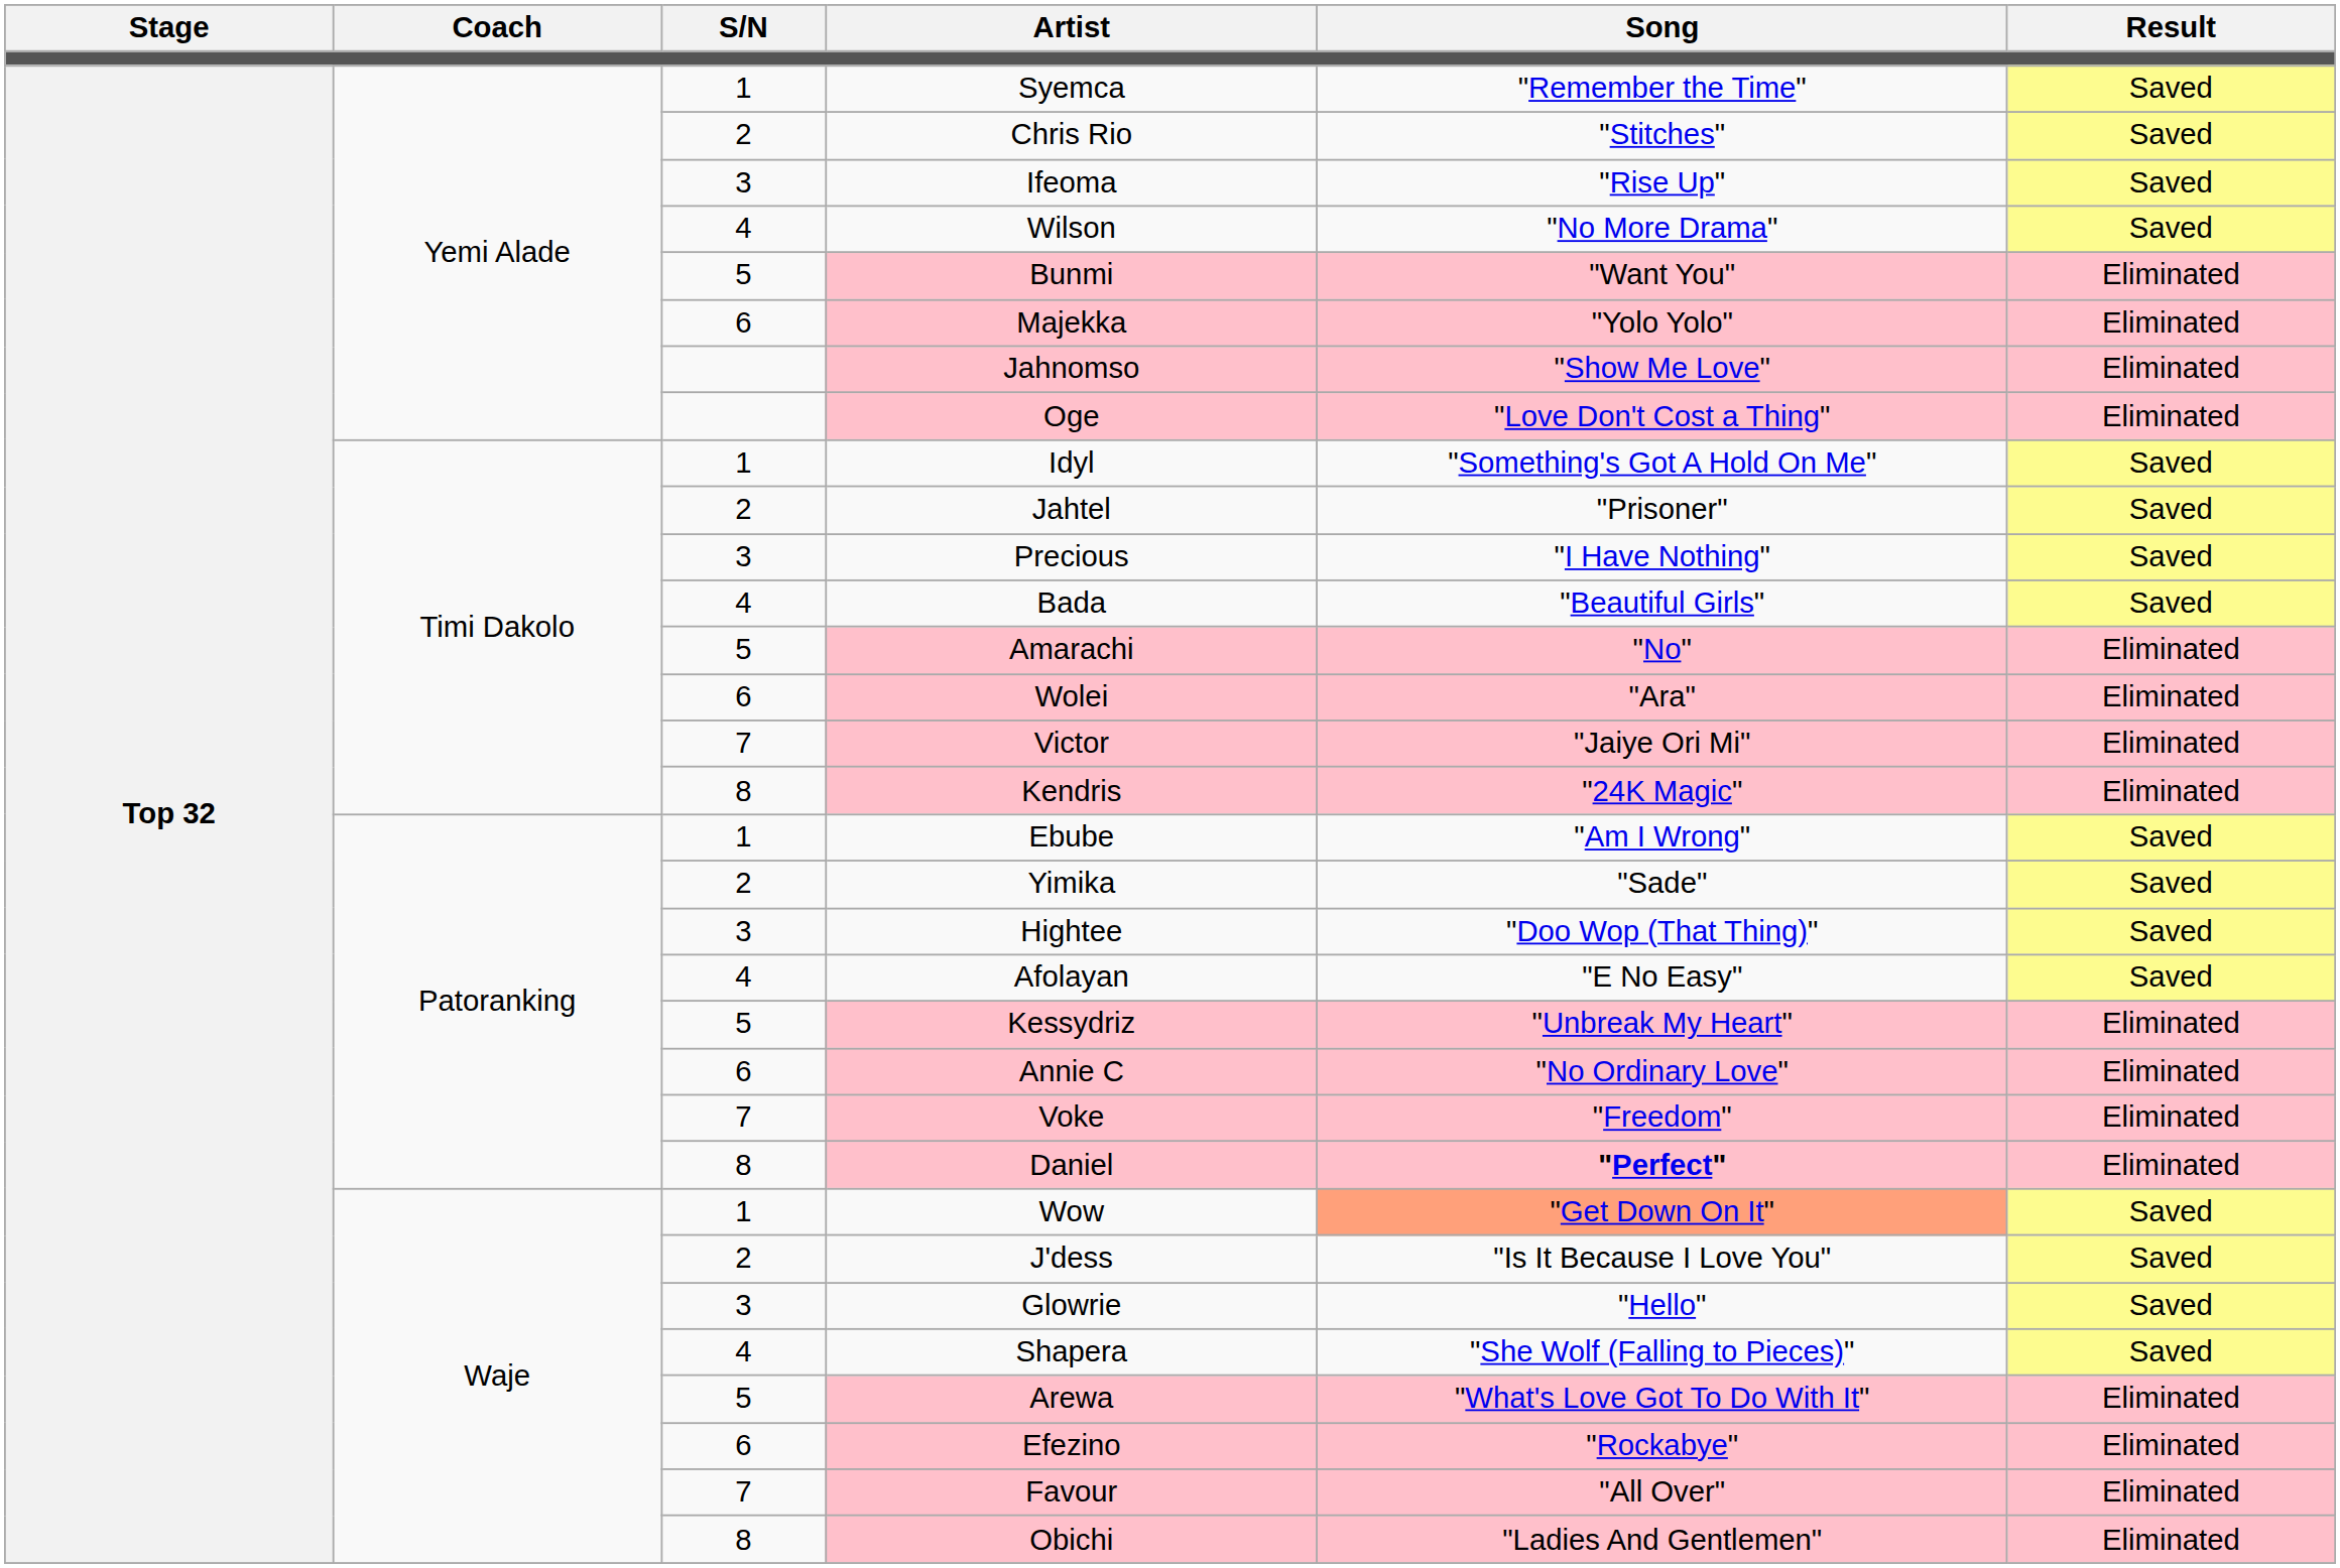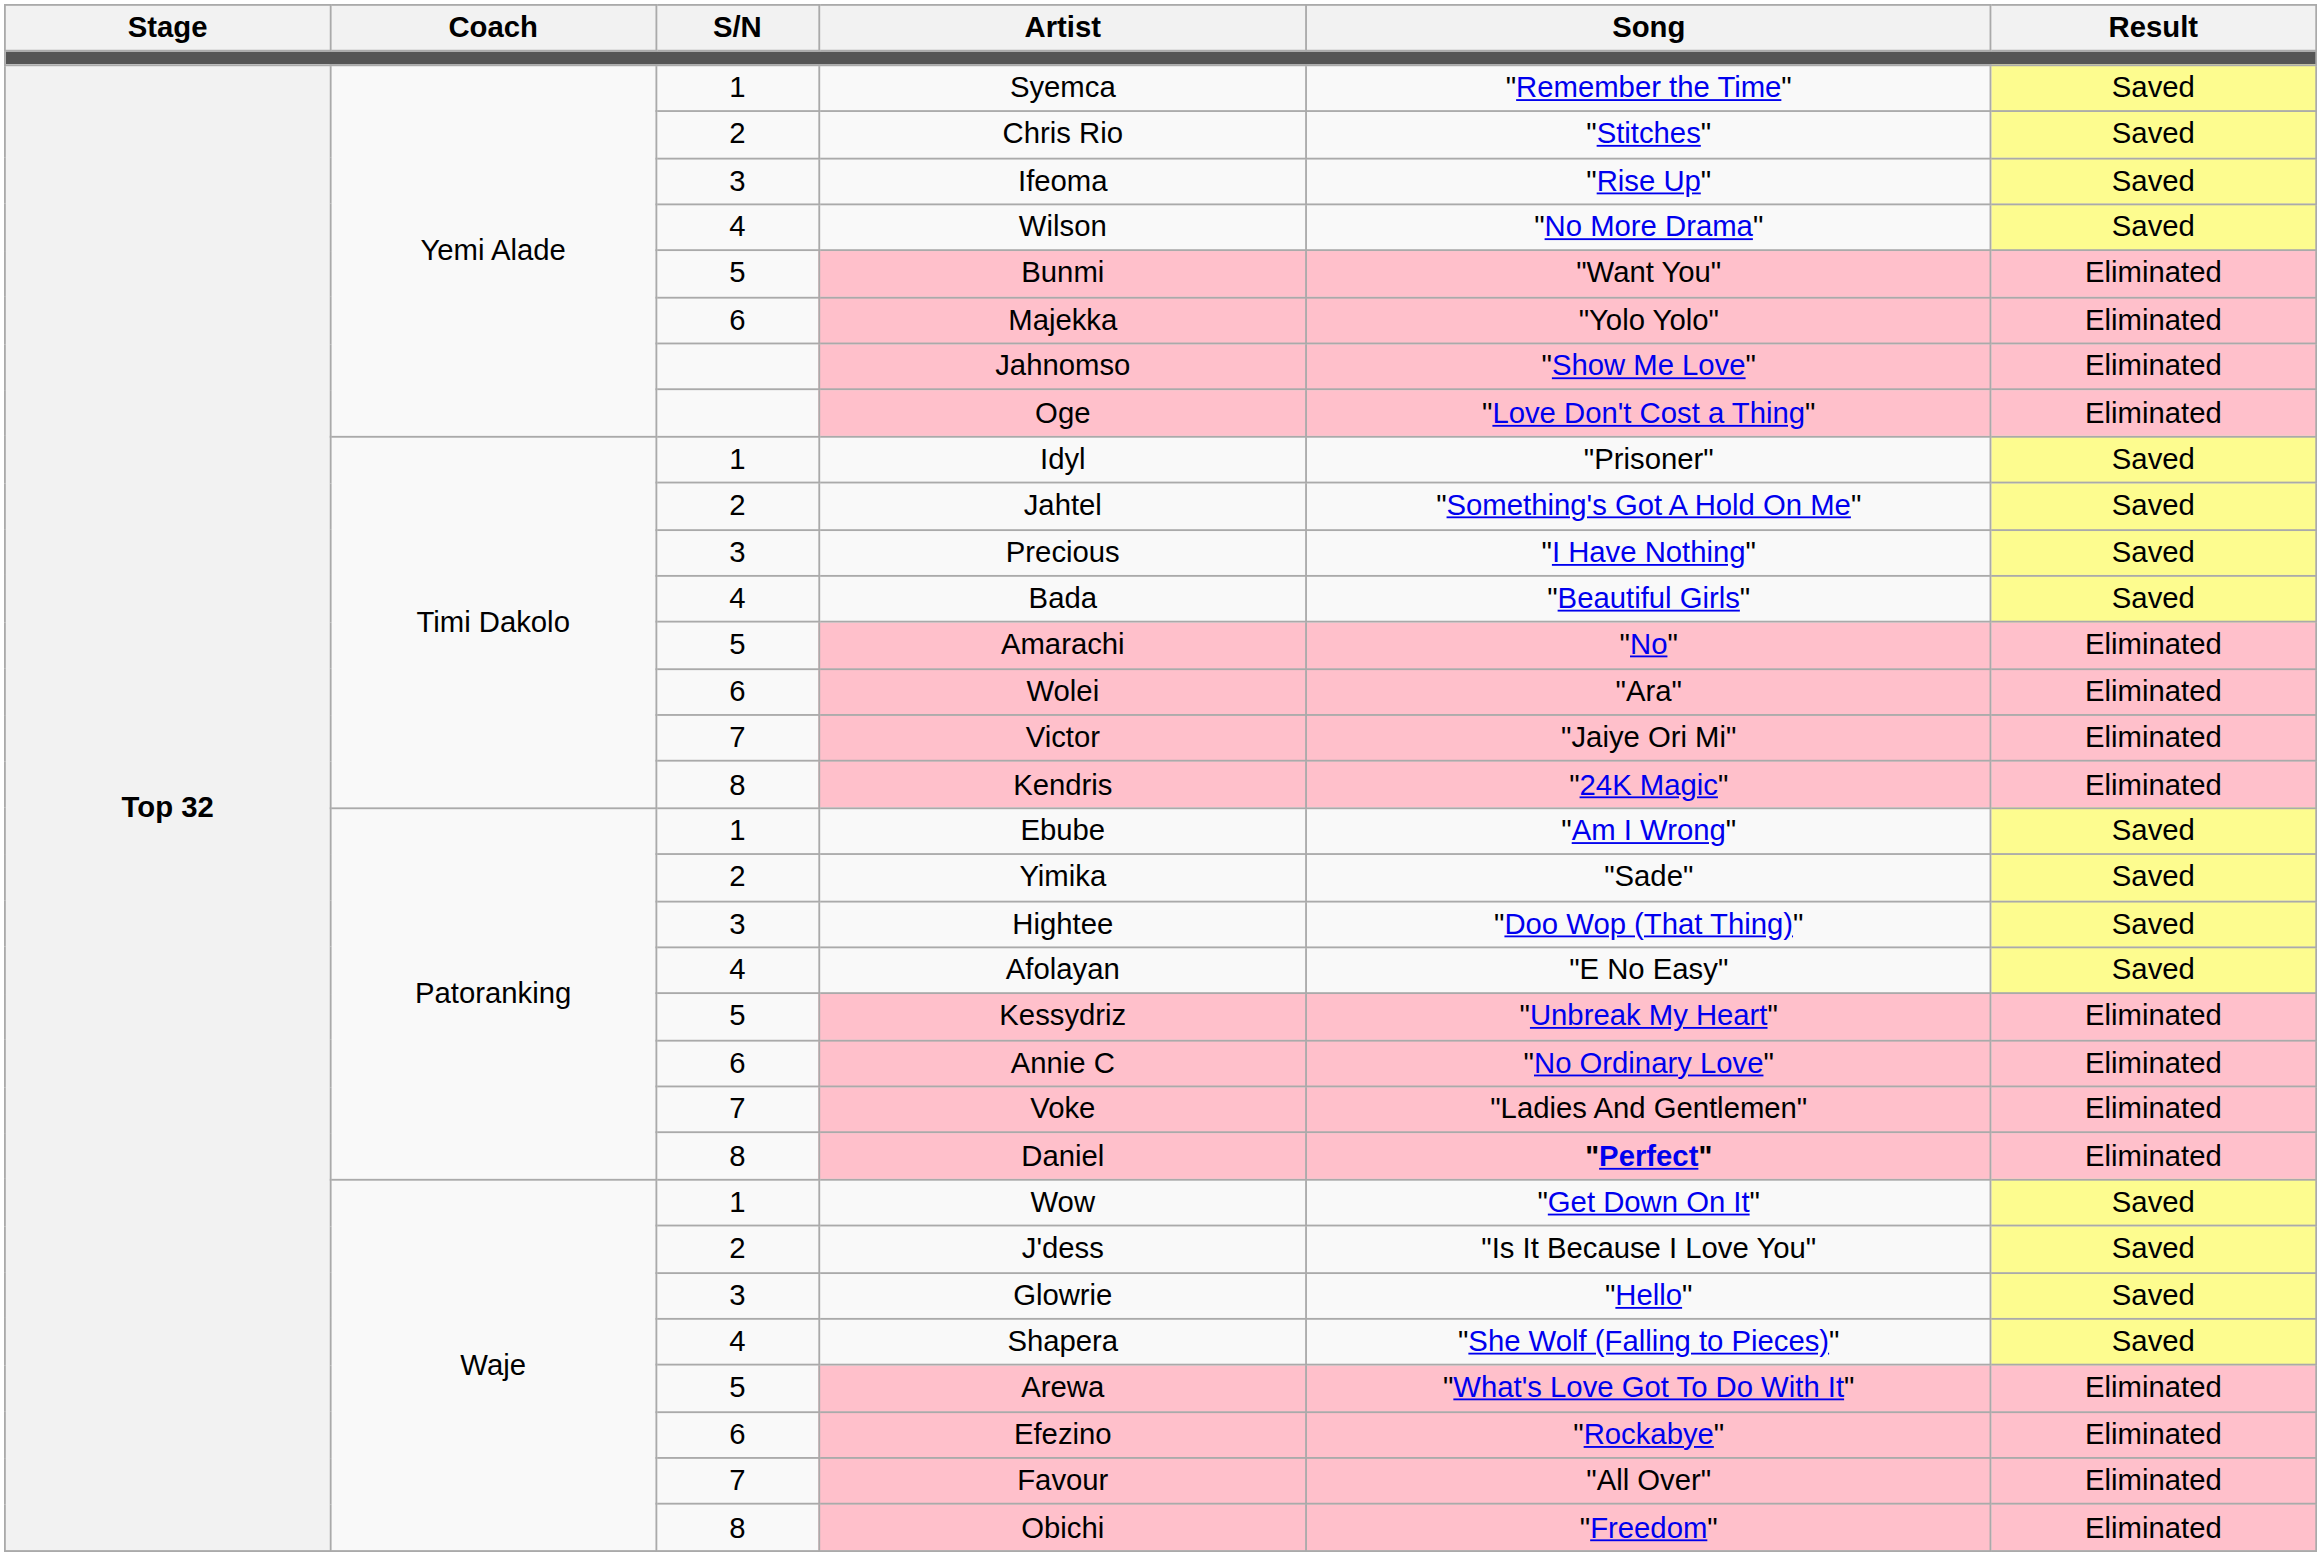 <table class="wikitable" style="text-align:center; width:100%;">
 <tr>
 <th style="width:10%;">Stage</th>
 <th style="width:10%;">Coach</th>
 <th style="width:05%;">S/N</th>
 <th style="width:15%;">Artist</th>
 <th style="width:21%;">Song</th>
 <th style="width:10%;">Result</th>
 </tr>
 <tr>
 <td colspan="12" style="background:#555;"></td>
 </tr>
 <tr>
 <th rowspan="32"><strong>Top 32</strong></th>
 <td rowspan="8">Yemi Alade</td>
 <td>1</td>
 <td>Syemca</td>
 <td>"<a href='#'>Remember the Time</a>"</td>
 <td style="background:#fdfc8f;">Saved</td>
 </tr>
 <tr>
 <td>2</td>
 <td>Chris Rio</td>
 <td>"<a href='#'>Stitches</a>"</td>
 <td style="background:#fdfc8f;">Saved</td>
 </tr>
 <tr>
 <td>3</td>
 <td>Ifeoma</td>
 <td>"<a href='#'>Rise Up</a>"</td>
 <td style="background:#fdfc8f;">Saved</td>
 </tr>
 <tr>
 <td>4</td>
 <td>Wilson</td>
 <td>"<a href='#'>No More Drama</a>"</td>
 <td style="background:#fdfc8f;">Saved</td>
 </tr>
 <tr>
 <td>5</td>
 <td style="background:pink;">Bunmi</td>
 <td style="background:pink;">"Want You"</td>
 <td style="background:pink;">Eliminated</td>
 </tr>
 <tr>
 <td>6</td>
 <td style="background:pink;">Majekka</td>
 <td style="background:pink;">"Yolo Yolo"</td>
 <td style="background:pink;">Eliminated</td>
 </tr>
 <tr>
 <td></td>
 <td style="background:pink;">Jahnomso</td>
 <td style="background:pink;">"<a href='#'>Show Me Love</a>"</td>
 <td style="background:pink;">Eliminated</td>
 </tr>
 <tr>
 <td></td>
 <td style="background:pink;">Oge</td>
 <td style="background:pink;">"<a href='#'>Love Don't Cost a Thing</a>"</td>
 <td style="background:pink;">Eliminated</td>
 </tr>
 <tr>
 <td rowspan="8">Timi Dakolo</td>
 <td>1</td>
 <td>Idyl</td>
-<td>"<a href='#'>Something's Got A Hold On Me</a>"</td>
+<td>"Prisoner"</td>
 <td style="background:#fdfc8f;">Saved</td>
 </tr>
 <tr>
 <td>2</td>
 <td>Jahtel</td>
-<td>"Prisoner"</td>
+<td>"<a href='#'>Something's Got A Hold On Me</a>"</td>
 <td style="background:#fdfc8f;">Saved</td>
 </tr>
 <tr>
 <td>3</td>
 <td>Precious</td>
 <td>"<a href='#'>I Have Nothing</a>"</td>
 <td style="background:#fdfc8f;">Saved</td>
 </tr>
 <tr>
 <td>4</td>
 <td>Bada</td>
 <td>"<a href='#'>Beautiful Girls</a>"</td>
 <td style="background:#fdfc8f;">Saved</td>
 </tr>
 <tr>
 <td>5</td>
 <td style="background:pink;">Amarachi</td>
 <td style="background:pink;">"<a href='#'>No</a>"</td>
 <td style="background:pink;">Eliminated</td>
 </tr>
 <tr>
 <td>6</td>
 <td style="background:pink;">Wolei</td>
 <td style="background:pink;">"Ara"</td>
 <td style="background:pink;">Eliminated</td>
 </tr>
 <tr>
 <td>7</td>
 <td style="background:pink;">Victor</td>
 <td style="background:pink;">"Jaiye Ori Mi"</td>
 <td style="background:pink;">Eliminated</td>
 </tr>
 <tr>
 <td>8</td>
 <td style="background:pink;">Kendris</td>
 <td style="background:pink;">"<a href='#'>24K Magic</a>"</td>
 <td style="background:pink;">Eliminated</td>
 </tr>
 <tr>
 <td rowspan="8">Patoranking</td>
 <td>1</td>
 <td>Ebube</td>
 <td>"<a href='#'>Am I Wrong</a>"</td>
 <td style="background:#fdfc8f;">Saved</td>
 </tr>
 <tr>
 <td>2</td>
 <td>Yimika</td>
 <td>"Sade"</td>
 <td style="background:#fdfc8f;">Saved</td>
 </tr>
 <tr>
 <td>3</td>
 <td>Hightee</td>
 <td>"<a href='#'>Doo Wop (That Thing)</a>"</td>
 <td style="background:#fdfc8f;">Saved</td>
 </tr>
 <tr>
 <td>4</td>
 <td>Afolayan</td>
 <td>"E No Easy"</td>
 <td style="background:#fdfc8f;">Saved</td>
 </tr>
 <tr>
 <td>5</td>
 <td style="background:pink;">Kessydriz</td>
 <td style="background:pink;">"<a href='#'>Unbreak My Heart</a>"</td>
 <td style="background:pink;">Eliminated</td>
 </tr>
 <tr>
 <td>6</td>
 <td style="background:pink;">Annie C</td>
 <td style="background:pink;">"<a href='#'>No Ordinary Love</a>"</td>
 <td style="background:pink;">Eliminated</td>
 </tr>
 <tr>
 <td>7</td>
 <td style="background:pink;">Voke</td>
-<td style="background:pink;">"<a href='#'>Freedom</a>"</td>
+<td style="background:pink;">"Ladies And Gentlemen"</td>
 <td style="background:pink;">Eliminated</td>
 </tr>
 <tr>
 <td>8</td>
 <td style="background:pink;">Daniel</td>
 <td style="background:pink;"><strong>"<a href='#'>Perfect</a>"</strong></td>
 <td style="background:pink;">Eliminated</td>
 </tr>
 <tr>
 <td rowspan="8">Waje</td>
 <td>1</td>
 <td>Wow</td>
-<td style="background: lightsalmon;">"<a href='#'>Get Down On It</a>"</td>
+<td>"<a href='#'>Get Down On It</a>"</td>
 <td style="background:#fdfc8f;">Saved</td>
 </tr>
 <tr>
 <td>2</td>
 <td>J'dess</td>
 <td>"Is It Because I Love You"</td>
 <td style="background:#fdfc8f;">Saved</td>
 </tr>
 <tr>
 <td>3</td>
 <td>Glowrie</td>
 <td>"<a href='#'>Hello</a>"</td>
 <td style="background:#fdfc8f;">Saved</td>
 </tr>
 <tr>
 <td>4</td>
 <td>Shapera</td>
 <td>"<a href='#'>She Wolf (Falling to Pieces)</a>"</td>
 <td style="background:#fdfc8f;">Saved</td>
 </tr>
 <tr>
 <td>5</td>
 <td style="background:pink;">Arewa</td>
 <td style="background:pink;">"<a href='#'>What's Love Got To Do With It</a>"</td>
 <td style="background:pink;">Eliminated</td>
 </tr>
 <tr>
 <td>6</td>
 <td style="background:pink;">Efezino</td>
 <td style="background:pink;">"<a href='#'>Rockabye</a>"</td>
 <td style="background:pink;">Eliminated</td>
 </tr>
 <tr>
 <td>7</td>
 <td style="background:pink;">Favour</td>
 <td style="background:pink;">"All Over"</td>
 <td style="background:pink;">Eliminated</td>
 </tr>
 <tr>
 <td>8</td>
 <td style="background:pink;">Obichi</td>
-<td style="background:pink;">"Ladies And Gentlemen"</td>
+<td style="background:pink;">"<a href='#'>Freedom</a>"</td>
 <td style="background:pink;">Eliminated</td>
 </tr>
 <tr>
 </tr>
 </table>
